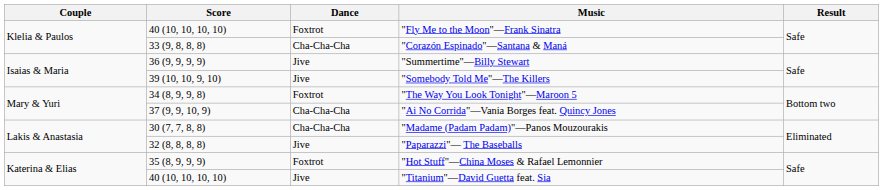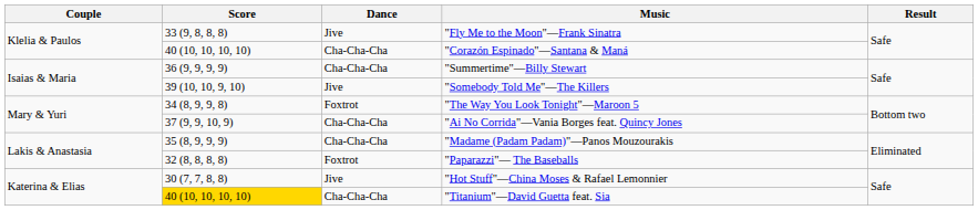 <table class="wikitable sortable" style="width:85%;">
 <tr>
 <th>Couple</th>
 <th>Score</th>
 <th>Dance</th>
 <th>Music</th>
 <th>Result</th>
 </tr>
 <tr>
 <td rowspan="2">Klelia & Paulos</td>
-<td>40 (10, 10, 10, 10)</td>
-<td>Foxtrot</td>
+<td>33 (9, 8, 8, 8)</td>
+<td>Jive</td>
 <td>"<a href='#'>Fly Me to the Moon</a>"—<a href='#'>Frank Sinatra</a></td>
 <td rowspan="2">Safe</td>
 </tr>
 <tr>
-<td>33 (9, 8, 8, 8)</td>
+<td>40 (10, 10, 10, 10)</td>
 <td>Cha-Cha-Cha</td>
 <td>"<a href='#'>Corazón Espinado</a>"—<a href='#'>Santana</a> & <a href='#'>Maná</a></td>
 </tr>
 <tr>
 <td rowspan="2">Isaias & Maria</td>
 <td>36 (9, 9, 9, 9)</td>
-<td>Jive</td>
+<td>Cha-Cha-Cha</td>
 <td>"Summertime"—<a href='#'>Billy Stewart</a></td>
 <td rowspan="2">Safe</td>
 </tr>
 <tr>
 <td>39 (10, 10, 9, 10)</td>
 <td>Jive</td>
 <td>"<a href='#'>Somebody Told Me</a>"—<a href='#'>The Killers</a></td>
 </tr>
 <tr>
 <td rowspan="2">Mary & Yuri</td>
 <td>34 (8, 9, 9, 8)</td>
 <td>Foxtrot</td>
 <td>"<a href='#'>The Way You Look Tonight</a>"—<a href='#'>Maroon 5</a></td>
 <td rowspan="2">Bottom two</td>
 </tr>
 <tr>
 <td>37 (9, 9, 10, 9)</td>
 <td>Cha-Cha-Cha</td>
 <td>"<a href='#'>Ai No Corrida</a>"—Vania Borges feat. <a href='#'>Quincy Jones</a></td>
 </tr>
 <tr>
 <td rowspan="2">Lakis & Anastasia</td>
-<td>30 (7, 7, 8, 8)</td>
+<td>35 (8, 9, 9, 9)</td>
 <td>Cha-Cha-Cha</td>
 <td>"<a href='#'>Madame (Padam Padam)</a>"—Panos Mouzourakis</td>
 <td rowspan="2">Eliminated</td>
 </tr>
 <tr>
 <td>32 (8, 8, 8, 8)</td>
-<td>Jive</td>
+<td>Foxtrot</td>
 <td>"<a href='#'>Paparazzi</a>"— <a href='#'>The Baseballs</a></td>
 </tr>
 <tr>
 <td rowspan="2">Katerina & Elias</td>
-<td>35 (8, 9, 9, 9)</td>
-<td>Foxtrot</td>
+<td>30 (7, 7, 8, 8)</td>
+<td>Jive</td>
 <td>"<a href='#'>Hot Stuff</a>"—<a href='#'>China Moses</a> & Rafael Lemonnier</td>
 <td rowspan="2">Safe</td>
 </tr>
 <tr>
-<td>40 (10, 10, 10, 10)</td>
-<td>Jive</td>
+<td style="background: gold;">40 (10, 10, 10, 10)</td>
+<td>Cha-Cha-Cha</td>
 <td>"<a href='#'>Titanium</a>"—<a href='#'>David Guetta</a> feat. <a href='#'>Sia</a></td>
 </tr>
 </table>
